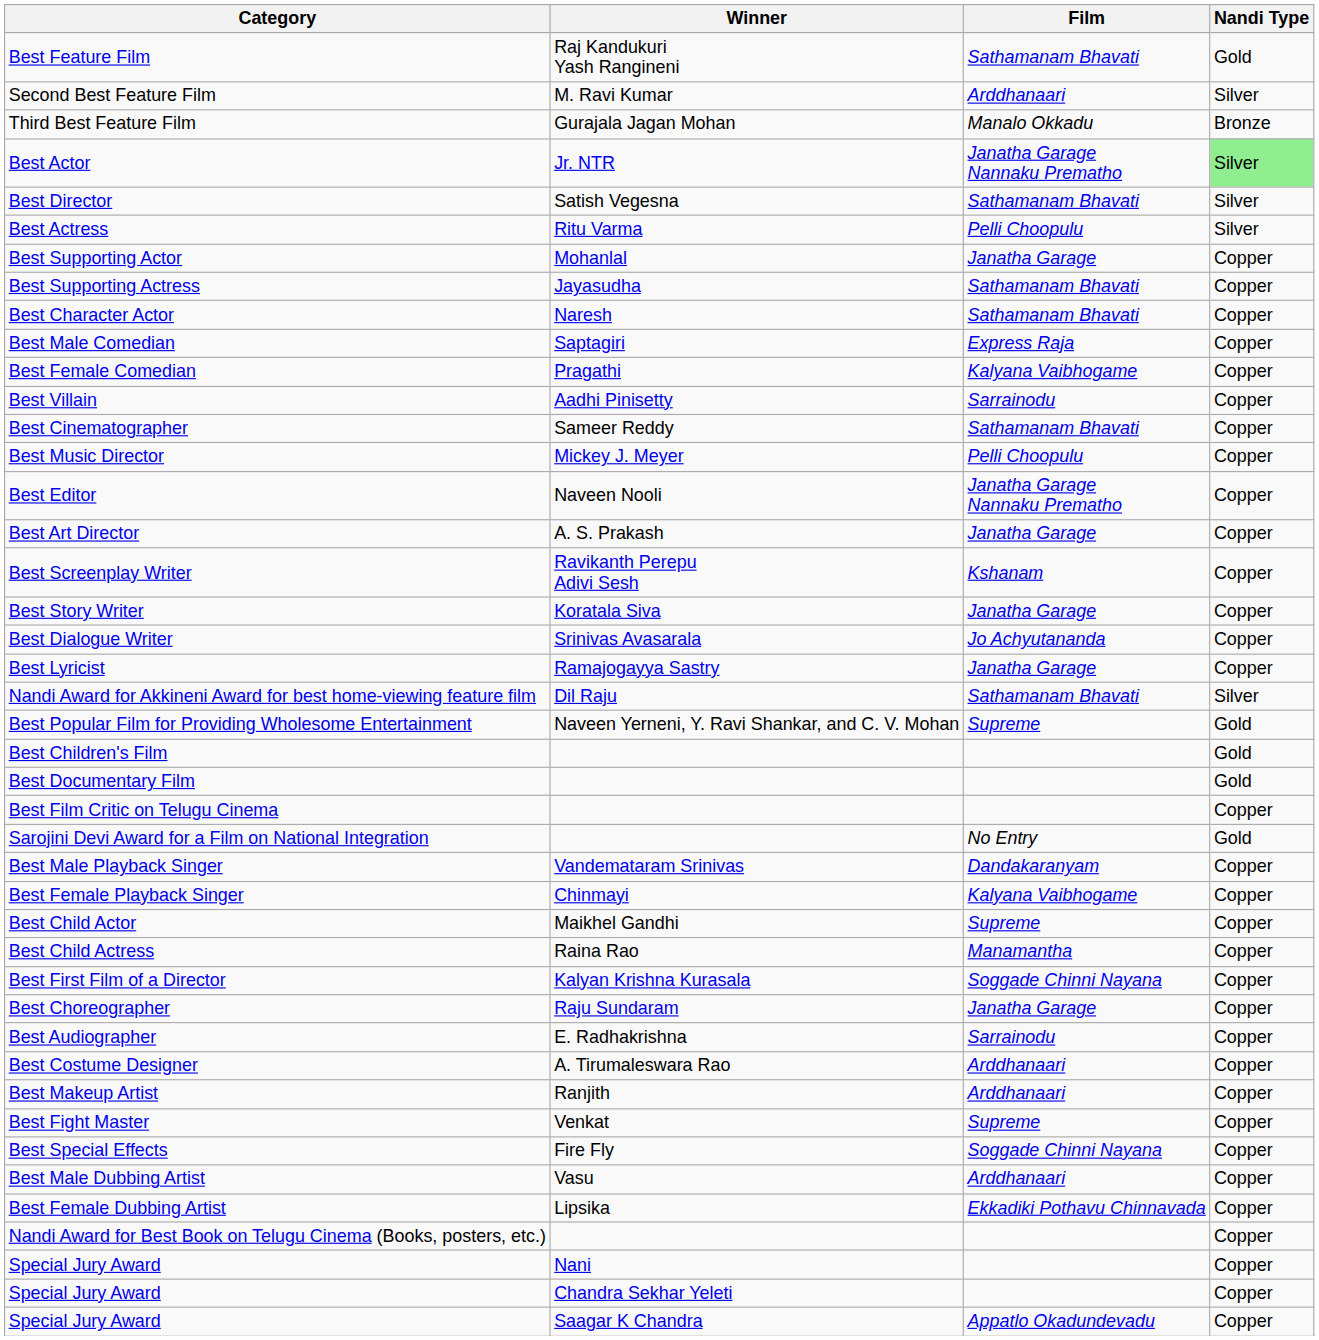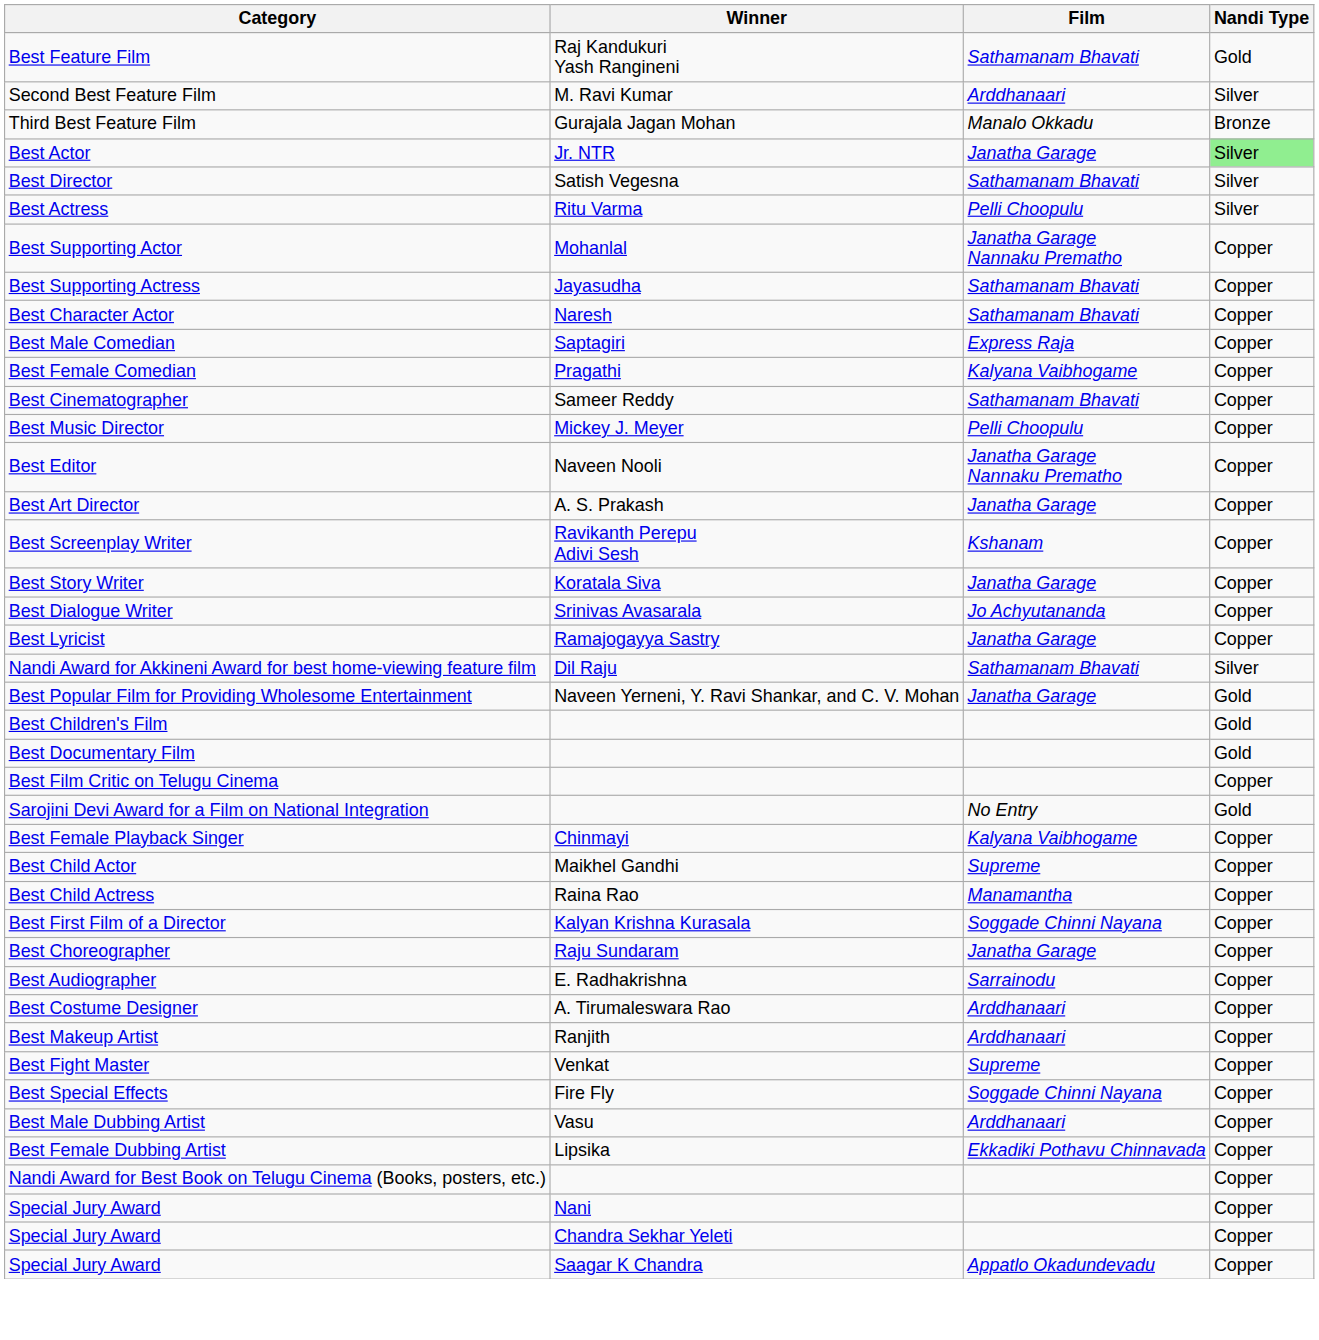 <table class="wikitable sortable">
 <tr style="background:#cccccf; text-align:center;">
 <th>Category</th>
 <th>Winner</th>
 <th>Film</th>
 <th>Nandi Type</th>
 </tr>
 <tr>
 <td><a href='#'>Best Feature Film</a></td>
 <td>Raj Kandukuri <br> Yash Rangineni</td>
 <td><em><a href='#'>Sathamanam Bhavati</a></em></td>
 <td>Gold</td>
 </tr>
 <tr>
 <td>Second Best Feature Film</td>
 <td>M. Ravi Kumar</td>
 <td><em><a href='#'>Arddhanaari</a></em></td>
 <td>Silver</td>
 </tr>
 <tr>
 <td>Third Best Feature Film</td>
 <td>Gurajala Jagan Mohan</td>
 <td><em>Manalo Okkadu</em></td>
 <td>Bronze</td>
 </tr>
 <tr>
 <td><a href='#'>Best Actor</a></td>
 <td><a href='#'>Jr. NTR</a></td>
-<td><em><a href='#'>Janatha Garage</a></em> <br> <em><a href='#'>Nannaku Prematho</a></em></td>
+<td><em><a href='#'>Janatha Garage</a></em></td>
 <td style="background: lightgreen;">Silver</td>
 </tr>
 <tr>
 <td><a href='#'>Best Director</a></td>
 <td>Satish Vegesna</td>
 <td><em><a href='#'>Sathamanam Bhavati</a></em></td>
 <td>Silver</td>
 </tr>
 <tr>
 <td><a href='#'>Best Actress</a></td>
 <td><a href='#'>Ritu Varma</a></td>
 <td><em><a href='#'>Pelli Choopulu</a></em></td>
 <td>Silver</td>
 </tr>
 <tr>
 <td><a href='#'>Best Supporting Actor</a></td>
 <td><a href='#'>Mohanlal</a></td>
-<td><em><a href='#'>Janatha Garage</a></em></td>
+<td><em><a href='#'>Janatha Garage</a></em> <br> <em><a href='#'>Nannaku Prematho</a></em></td>
 <td>Copper</td>
 </tr>
 <tr>
 <td><a href='#'>Best Supporting Actress</a></td>
 <td><a href='#'>Jayasudha</a></td>
 <td><em><a href='#'>Sathamanam Bhavati</a></em></td>
 <td>Copper</td>
 </tr>
 <tr>
 <td><a href='#'>Best Character Actor</a></td>
 <td><a href='#'>Naresh</a></td>
 <td><em><a href='#'>Sathamanam Bhavati</a></em></td>
 <td>Copper</td>
 </tr>
 <tr>
 <td><a href='#'>Best Male Comedian</a></td>
 <td><a href='#'>Saptagiri</a></td>
 <td><em><a href='#'>Express Raja</a></em></td>
 <td>Copper</td>
 </tr>
 <tr>
 <td><a href='#'>Best Female Comedian</a></td>
 <td><a href='#'>Pragathi</a></td>
 <td><em><a href='#'>Kalyana Vaibhogame</a></em></td>
-<td>Copper</td>
-</tr>
-<tr>
-<td><a href='#'>Best Villain</a></td>
-<td><a href='#'>Aadhi Pinisetty</a></td>
-<td><em><a href='#'>Sarrainodu</a></em></td>
 <td>Copper</td>
 </tr>
 <tr>
 <td><a href='#'>Best Cinematographer</a></td>
 <td>Sameer Reddy</td>
 <td><em><a href='#'>Sathamanam Bhavati</a></em></td>
 <td>Copper</td>
 </tr>
 <tr>
 <td><a href='#'>Best Music Director</a></td>
 <td><a href='#'>Mickey J. Meyer</a></td>
 <td><em><a href='#'>Pelli Choopulu</a></em></td>
 <td>Copper</td>
 </tr>
 <tr>
 <td><a href='#'>Best Editor</a></td>
 <td>Naveen Nooli</td>
 <td><em><a href='#'>Janatha Garage</a></em> <br> <em><a href='#'>Nannaku Prematho</a></em></td>
 <td>Copper</td>
 </tr>
 <tr>
 <td><a href='#'>Best Art Director</a></td>
 <td>A. S. Prakash</td>
 <td><em><a href='#'>Janatha Garage</a></em></td>
 <td>Copper</td>
 </tr>
 <tr>
 <td><a href='#'>Best Screenplay Writer</a></td>
 <td><a href='#'>Ravikanth Perepu</a> <br> <a href='#'>Adivi Sesh</a></td>
 <td><em><a href='#'>Kshanam</a></em></td>
 <td>Copper</td>
 </tr>
 <tr>
 <td><a href='#'>Best Story Writer</a></td>
 <td><a href='#'>Koratala Siva</a></td>
 <td><em><a href='#'>Janatha Garage</a></em></td>
 <td>Copper</td>
 </tr>
 <tr>
 <td><a href='#'>Best Dialogue Writer</a></td>
 <td><a href='#'>Srinivas Avasarala</a></td>
 <td><em><a href='#'>Jo Achyutananda</a></em></td>
 <td>Copper</td>
 </tr>
 <tr>
 <td><a href='#'>Best Lyricist</a></td>
 <td><a href='#'>Ramajogayya Sastry</a></td>
 <td><em><a href='#'>Janatha Garage</a></em></td>
 <td>Copper</td>
 </tr>
 <tr>
 <td><a href='#'>Nandi Award for Akkineni Award for best home-viewing feature film</a></td>
 <td><a href='#'>Dil Raju</a></td>
 <td><em><a href='#'>Sathamanam Bhavati</a></em></td>
 <td>Silver</td>
 </tr>
 <tr>
 <td><a href='#'>Best Popular Film for Providing Wholesome Entertainment</a></td>
 <td>Naveen Yerneni, Y. Ravi Shankar, and C. V. Mohan</td>
-<td><em><a href='#'>Supreme</a></em></td>
+<td><em><a href='#'>Janatha Garage</a></em></td>
 <td>Gold</td>
 </tr>
 <tr>
 <td><a href='#'>Best Children's Film</a></td>
 <td></td>
 <td></td>
 <td>Gold</td>
 </tr>
 <tr>
 <td><a href='#'>Best Documentary Film</a></td>
 <td></td>
 <td></td>
 <td>Gold</td>
 </tr>
 <tr>
 <td><a href='#'>Best Film Critic on Telugu Cinema</a></td>
 <td></td>
 <td></td>
 <td>Copper</td>
 </tr>
 <tr>
 <td><a href='#'>Sarojini Devi Award for a Film on National Integration</a></td>
 <td></td>
 <td><em>No Entry</em></td>
 <td>Gold</td>
-</tr>
-<tr>
-<td><a href='#'>Best Male Playback Singer</a></td>
-<td><a href='#'>Vandemataram Srinivas</a></td>
-<td><em><a href='#'>Dandakaranyam</a></em></td>
-<td>Copper</td>
 </tr>
 <tr>
 <td><a href='#'>Best Female Playback Singer</a></td>
 <td><a href='#'>Chinmayi</a></td>
 <td><em><a href='#'>Kalyana Vaibhogame</a></em></td>
 <td>Copper</td>
 </tr>
 <tr>
 <td><a href='#'>Best Child Actor</a></td>
 <td>Maikhel Gandhi</td>
 <td><em><a href='#'>Supreme</a></em></td>
 <td>Copper</td>
 </tr>
 <tr>
 <td><a href='#'>Best Child Actress</a></td>
 <td>Raina Rao</td>
 <td><em><a href='#'>Manamantha</a></em></td>
 <td>Copper</td>
 </tr>
 <tr>
 <td><a href='#'>Best First Film of a Director</a></td>
 <td><a href='#'>Kalyan Krishna Kurasala</a></td>
 <td><em><a href='#'>Soggade Chinni Nayana</a></em></td>
 <td>Copper</td>
 </tr>
 <tr>
 <td><a href='#'>Best Choreographer</a></td>
 <td><a href='#'>Raju Sundaram</a></td>
 <td><em><a href='#'>Janatha Garage</a></em></td>
 <td>Copper</td>
 </tr>
 <tr>
 <td><a href='#'>Best Audiographer</a></td>
 <td>E. Radhakrishna</td>
 <td><em><a href='#'>Sarrainodu</a></em></td>
 <td>Copper</td>
 </tr>
 <tr>
 <td><a href='#'>Best Costume Designer</a></td>
 <td>A. Tirumaleswara Rao</td>
 <td><em><a href='#'>Arddhanaari</a></em></td>
 <td>Copper</td>
 </tr>
 <tr>
 <td><a href='#'>Best Makeup Artist</a></td>
 <td>Ranjith</td>
 <td><em><a href='#'>Arddhanaari</a></em></td>
 <td>Copper</td>
 </tr>
 <tr>
 <td><a href='#'>Best Fight Master</a></td>
 <td>Venkat</td>
 <td><em><a href='#'>Supreme</a></em></td>
 <td>Copper</td>
 </tr>
 <tr>
 <td><a href='#'>Best Special Effects</a></td>
 <td>Fire Fly</td>
 <td><em><a href='#'>Soggade Chinni Nayana</a></em></td>
 <td>Copper</td>
 </tr>
 <tr>
 <td><a href='#'>Best Male Dubbing Artist</a></td>
 <td>Vasu</td>
 <td><em><a href='#'>Arddhanaari</a></em></td>
 <td>Copper</td>
 </tr>
 <tr>
 <td><a href='#'>Best Female Dubbing Artist</a></td>
 <td>Lipsika</td>
 <td><em><a href='#'>Ekkadiki Pothavu Chinnavada</a></em></td>
 <td>Copper</td>
 </tr>
 <tr>
 <td><a href='#'>Nandi Award for Best Book on Telugu Cinema</a> (Books, posters, etc.)</td>
 <td></td>
 <td></td>
 <td>Copper</td>
 </tr>
 <tr>
 <td><a href='#'>Special Jury Award</a></td>
 <td><a href='#'>Nani</a></td>
 <td></td>
 <td>Copper</td>
 </tr>
 <tr>
 <td><a href='#'>Special Jury Award</a></td>
 <td><a href='#'>Chandra Sekhar Yeleti</a></td>
 <td></td>
 <td>Copper</td>
 </tr>
 <tr>
 <td><a href='#'>Special Jury Award</a></td>
 <td><a href='#'>Saagar K Chandra</a></td>
 <td><em><a href='#'>Appatlo Okadundevadu</a></em></td>
 <td>Copper</td>
 </tr>
 </table>
